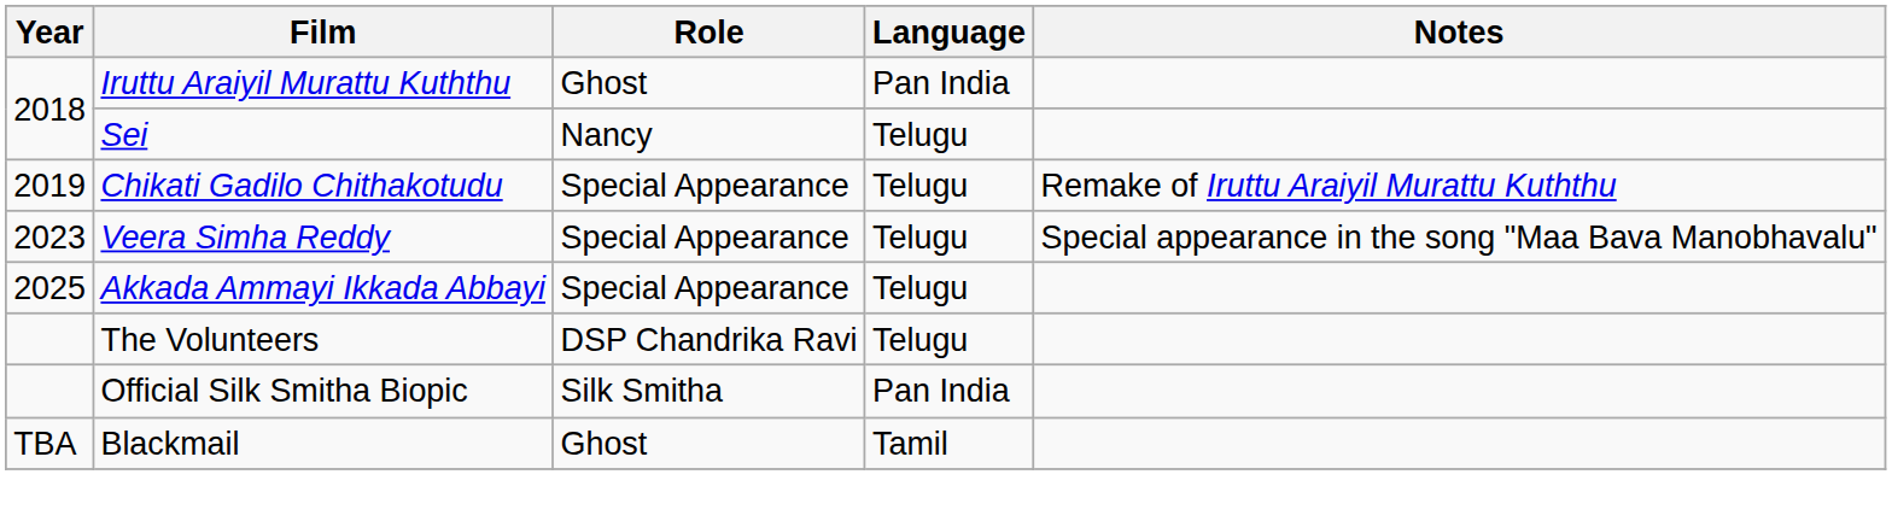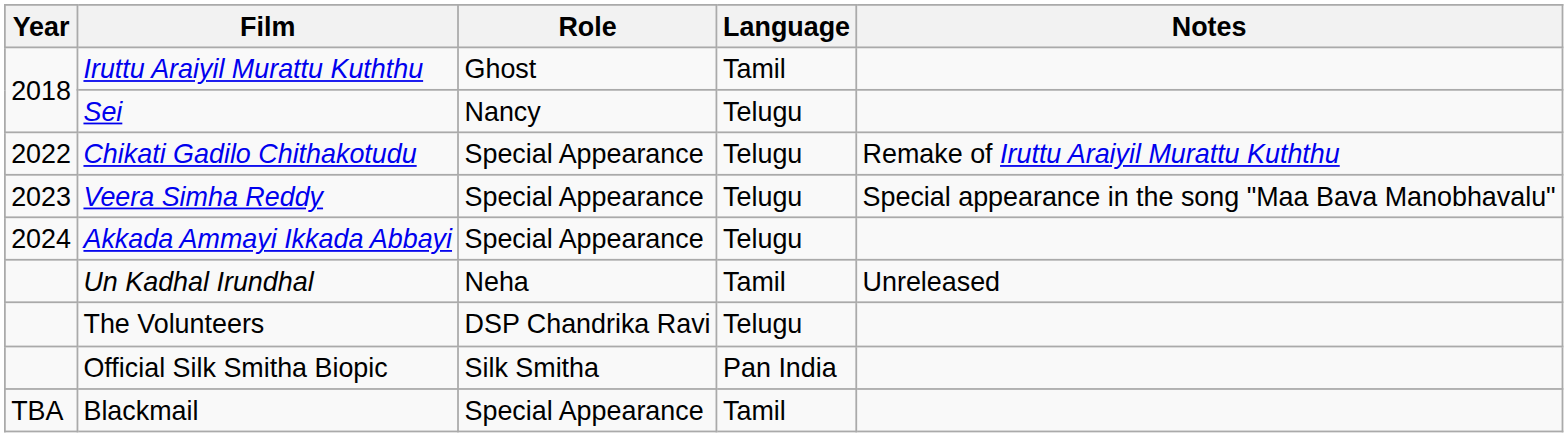 <table class="wikitable" style="font-size:95%;">
 <tr>
 <th>Year</th>
 <th>Film</th>
 <th>Role</th>
 <th>Language</th>
 <th>Notes</th>
 </tr>
 <tr>
 <td rowspan="2">2018</td>
 <td><em><a href='#'>Iruttu Araiyil Murattu Kuththu</a></em></td>
 <td>Ghost</td>
-<td>Pan India</td>
+<td>Tamil</td>
 <td></td>
 </tr>
 <tr>
 <td><em><a href='#'>Sei</a></em></td>
 <td>Nancy</td>
 <td>Telugu</td>
 <td></td>
 </tr>
 <tr>
-<td rowspan="1">2019</td>
+<td rowspan="1">2022</td>
 <td><em><a href='#'>Chikati Gadilo Chithakotudu</a></em></td>
 <td>Special Appearance</td>
 <td>Telugu</td>
 <td>Remake of <em><a href='#'>Iruttu Araiyil Murattu Kuththu</a></em></td>
 </tr>
 <tr>
 <td>2023</td>
 <td><em><a href='#'>Veera Simha Reddy</a></em></td>
 <td>Special Appearance</td>
 <td>Telugu</td>
 <td>Special appearance in the song "Maa Bava Manobhavalu"</td>
 </tr>
 <tr>
-<td>2025</td>
+<td>2024</td>
 <td><em><a href='#'>Akkada Ammayi Ikkada Abbayi</a></em></td>
 <td>Special Appearance</td>
 <td>Telugu</td>
 <td></td>
+</tr>
+<tr>
+<td></td>
+<td><em>Un Kadhal Irundhal</em></td>
+<td>Neha</td>
+<td>Tamil</td>
+<td>Unreleased</td>
 </tr>
 <tr>
 <td></td>
 <td>The Volunteers</td>
 <td>DSP Chandrika Ravi</td>
 <td>Telugu</td>
 <td></td>
 </tr>
 <tr>
 <td></td>
 <td>Official Silk Smitha Biopic</td>
 <td>Silk Smitha</td>
 <td>Pan India</td>
 <td></td>
 </tr>
 <tr>
 <td>TBA</td>
 <td>Blackmail</td>
-<td>Ghost</td>
+<td>Special Appearance</td>
 <td>Tamil</td>
 <td></td>
 </tr>
 </table>
